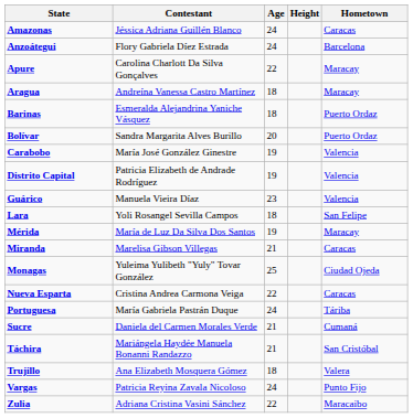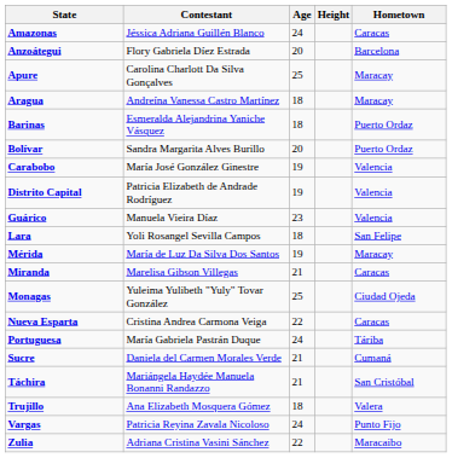 <table class="wikitable sortable" style="font-size:95%;">
 <tr>
 <th width="200">State</th>
 <th width="300">Contestant</th>
 <th width="30">Age</th>
 <th>Height</th>
 <th width="150">Hometown</th>
 </tr>
 <tr>
 <td><strong><a href='#'>Amazonas</a></strong></td>
 <td><a href='#'>Jéssica Adriana Guillén Blanco</a></td>
 <td>24</td>
 <td></td>
 <td><a href='#'>Caracas</a></td>
 </tr>
 <tr>
 <td><strong><a href='#'>Anzoátegui</a></strong></td>
 <td>Flory Gabriela Díez Estrada</td>
-<td>24</td>
+<td>20</td>
 <td></td>
 <td><a href='#'>Barcelona</a></td>
 </tr>
 <tr>
 <td><strong><a href='#'>Apure</a></strong></td>
 <td>Carolina Charlott Da Silva Gonçalves</td>
-<td>22</td>
+<td>25</td>
 <td></td>
 <td><a href='#'>Maracay</a></td>
 </tr>
 <tr>
 <td><strong><a href='#'>Aragua</a></strong></td>
 <td><a href='#'>Andreína Vanessa Castro Martínez</a></td>
 <td>18</td>
 <td></td>
 <td><a href='#'>Maracay</a></td>
 </tr>
 <tr>
 <td><strong><a href='#'>Barinas</a></strong></td>
 <td><a href='#'>Esmeralda Alejandrina Yaniche Vásquez</a></td>
 <td>18</td>
 <td></td>
 <td><a href='#'>Puerto Ordaz</a></td>
 </tr>
 <tr>
 <td><strong><a href='#'>Bolívar</a></strong></td>
 <td>Sandra Margarita Alves Burillo</td>
 <td>20</td>
 <td></td>
 <td><a href='#'>Puerto Ordaz</a></td>
 </tr>
 <tr>
 <td><strong><a href='#'>Carabobo</a></strong></td>
 <td>María José González Ginestre</td>
 <td>19</td>
 <td></td>
 <td><a href='#'>Valencia</a></td>
 </tr>
 <tr>
 <td><strong><a href='#'>Distrito Capital</a></strong></td>
 <td>Patricia Elizabeth de Andrade Rodríguez</td>
 <td>19</td>
 <td></td>
 <td><a href='#'>Valencia</a></td>
 </tr>
 <tr>
 <td><strong><a href='#'>Guárico</a></strong></td>
 <td>Manuela Vieira Díaz</td>
 <td>23</td>
 <td></td>
 <td><a href='#'>Valencia</a></td>
 </tr>
 <tr>
 <td><strong><a href='#'>Lara</a></strong></td>
 <td>Yoli Rosangel Sevilla Campos</td>
 <td>18</td>
 <td></td>
 <td><a href='#'>San Felipe</a></td>
 </tr>
 <tr>
 <td><strong><a href='#'>Mérida</a></strong></td>
 <td><a href='#'>María de Luz Da Silva Dos Santos</a></td>
 <td>19</td>
 <td></td>
 <td><a href='#'>Maracay</a></td>
 </tr>
 <tr>
 <td><strong><a href='#'>Miranda</a></strong></td>
 <td><a href='#'>Marelisa Gibson Villegas</a></td>
 <td>21</td>
 <td></td>
 <td><a href='#'>Caracas</a></td>
 </tr>
 <tr>
 <td><strong><a href='#'>Monagas</a></strong></td>
 <td>Yuleima Yulibeth "Yuly" Tovar González</td>
 <td>25</td>
 <td></td>
 <td><a href='#'>Ciudad Ojeda</a></td>
 </tr>
 <tr>
 <td><strong><a href='#'>Nueva Esparta</a></strong></td>
 <td>Cristina Andrea Carmona Veiga</td>
 <td>22</td>
 <td></td>
 <td><a href='#'>Caracas</a></td>
 </tr>
 <tr>
 <td><strong><a href='#'>Portuguesa</a></strong></td>
 <td>María Gabriela Pastrán Duque</td>
 <td>24</td>
 <td></td>
 <td><a href='#'>Táriba</a></td>
 </tr>
 <tr>
 <td><strong><a href='#'>Sucre</a></strong></td>
 <td><a href='#'>Daniela del Carmen Morales Verde</a></td>
 <td>21</td>
 <td></td>
 <td><a href='#'>Cumaná</a></td>
 </tr>
 <tr>
 <td><strong><a href='#'>Táchira</a></strong></td>
 <td><a href='#'>Mariángela Haydée Manuela Bonanni Randazzo</a></td>
 <td>21</td>
 <td></td>
 <td><a href='#'>San Cristóbal</a></td>
 </tr>
 <tr>
 <td><strong><a href='#'>Trujillo</a></strong></td>
 <td><a href='#'>Ana Elizabeth Mosquera Gómez</a></td>
 <td>18</td>
 <td></td>
 <td><a href='#'>Valera</a></td>
 </tr>
 <tr>
 <td><strong><a href='#'>Vargas</a></strong></td>
 <td><a href='#'>Patricia Reyina Zavala Nicoloso</a></td>
 <td>24</td>
 <td></td>
 <td><a href='#'>Punto Fijo</a></td>
 </tr>
 <tr>
 <td><strong><a href='#'>Zulia</a></strong></td>
 <td><a href='#'>Adriana Cristina Vasini Sánchez</a></td>
 <td>22</td>
 <td></td>
 <td><a href='#'>Maracaibo</a></td>
 </tr>
 </table>
